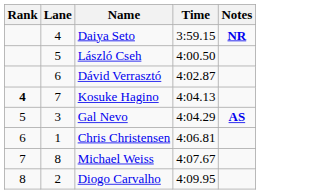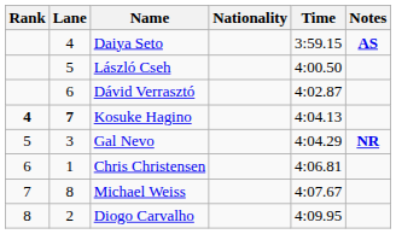 <table class="wikitable sortable" style="text-align:center">
 <tr>
 <th>Rank</th>
 <th>Lane</th>
 <th>Name</th>
+<th>Nationality</th>
 <th>Time</th>
 <th>Notes</th>
 </tr>
 <tr>
 <td></td>
 <td>4</td>
 <td align=left><a href='#'>Daiya Seto</a></td>
+<td align=left></td>
 <td>3:59.15</td>
-<td><strong><a href='#'>NR</a></strong></td>
+<td><strong><a href='#'>AS</a></strong></td>
 </tr>
 <tr>
 <td></td>
 <td>5</td>
 <td align=left><a href='#'>László Cseh</a></td>
+<td align=left></td>
 <td>4:00.50</td>
 <td></td>
 </tr>
 <tr>
 <td></td>
 <td>6</td>
 <td align=left><a href='#'>Dávid Verrasztó</a></td>
+<td align=left></td>
 <td>4:02.87</td>
 <td></td>
 </tr>
 <tr>
 <td><strong>4</strong></td>
-<td>7</td>
+<td><strong>7</strong></td>
 <td align=left><a href='#'>Kosuke Hagino</a></td>
+<td align=left></td>
 <td>4:04.13</td>
 <td></td>
 </tr>
 <tr>
 <td>5</td>
 <td>3</td>
 <td align=left><a href='#'>Gal Nevo</a></td>
+<td align=left></td>
 <td>4:04.29</td>
-<td><strong><a href='#'>AS</a></strong></td>
+<td><strong><a href='#'>NR</a></strong></td>
 </tr>
 <tr>
 <td>6</td>
 <td>1</td>
 <td align=left><a href='#'>Chris Christensen</a></td>
+<td align=left></td>
 <td>4:06.81</td>
 <td></td>
 </tr>
 <tr>
 <td>7</td>
 <td>8</td>
 <td align=left><a href='#'>Michael Weiss</a></td>
+<td align=left></td>
 <td>4:07.67</td>
 <td></td>
 </tr>
 <tr>
 <td>8</td>
 <td>2</td>
 <td align=left><a href='#'>Diogo Carvalho</a></td>
+<td align=left></td>
 <td>4:09.95</td>
 <td></td>
 </tr>
 </table>
